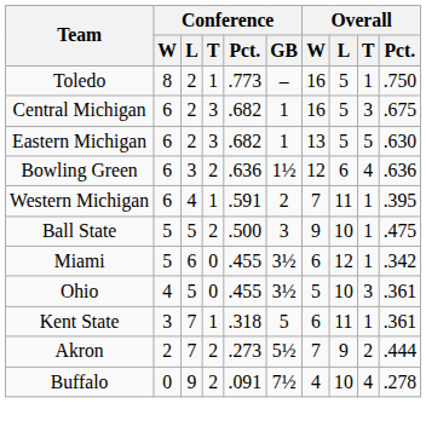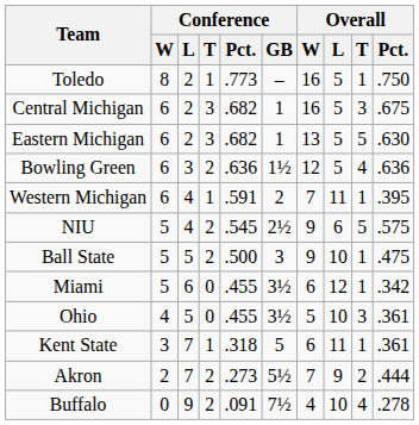 <table class="wikitable" style="text-align:center;">
 <tr>
 <th rowspan=2>Team</th>
 <th colspan=5>Conference</th>
 <th colspan=4>Overall</th>
 </tr>
 <tr>
 <th>W</th>
 <th>L</th>
 <th>T</th>
 <th>Pct.</th>
 <th>GB</th>
 <th>W</th>
 <th>L</th>
 <th>T</th>
 <th>Pct.</th>
 </tr>
 <tr>
 <td>Toledo</td>
 <td>8</td>
 <td>2</td>
 <td>1</td>
 <td>.773</td>
 <td>–</td>
 <td>16</td>
 <td>5</td>
 <td>1</td>
 <td>.750</td>
 </tr>
 <tr>
 <td>Central Michigan</td>
 <td>6</td>
 <td>2</td>
 <td>3</td>
 <td>.682</td>
 <td>1</td>
 <td>16</td>
 <td>5</td>
 <td>3</td>
 <td>.675</td>
 </tr>
 <tr>
 <td>Eastern Michigan</td>
 <td>6</td>
 <td>2</td>
 <td>3</td>
 <td>.682</td>
 <td>1</td>
 <td>13</td>
 <td>5</td>
 <td>5</td>
 <td>.630</td>
 </tr>
 <tr>
 <td>Bowling Green</td>
 <td>6</td>
 <td>3</td>
 <td>2</td>
 <td>.636</td>
 <td>1½</td>
 <td>12</td>
-<td>6</td>
+<td>5</td>
 <td>4</td>
 <td>.636</td>
 </tr>
 <tr>
 <td>Western Michigan</td>
 <td>6</td>
 <td>4</td>
 <td>1</td>
 <td>.591</td>
 <td>2</td>
 <td>7</td>
 <td>11</td>
 <td>1</td>
 <td>.395</td>
+</tr>
+<tr>
+<td>NIU</td>
+<td>5</td>
+<td>4</td>
+<td>2</td>
+<td>.545</td>
+<td>2½</td>
+<td>9</td>
+<td>6</td>
+<td>5</td>
+<td>.575</td>
 </tr>
 <tr>
 <td>Ball State</td>
 <td>5</td>
 <td>5</td>
 <td>2</td>
 <td>.500</td>
 <td>3</td>
 <td>9</td>
 <td>10</td>
 <td>1</td>
 <td>.475</td>
 </tr>
 <tr>
 <td>Miami</td>
 <td>5</td>
 <td>6</td>
 <td>0</td>
 <td>.455</td>
 <td>3½</td>
 <td>6</td>
 <td>12</td>
 <td>1</td>
 <td>.342</td>
 </tr>
 <tr>
 <td>Ohio</td>
 <td>4</td>
 <td>5</td>
 <td>0</td>
 <td>.455</td>
 <td>3½</td>
 <td>5</td>
 <td>10</td>
 <td>3</td>
 <td>.361</td>
 </tr>
 <tr>
 <td>Kent State</td>
 <td>3</td>
 <td>7</td>
 <td>1</td>
 <td>.318</td>
 <td>5</td>
 <td>6</td>
 <td>11</td>
 <td>1</td>
 <td>.361</td>
 </tr>
 <tr>
 <td>Akron</td>
 <td>2</td>
 <td>7</td>
 <td>2</td>
 <td>.273</td>
 <td>5½</td>
 <td>7</td>
 <td>9</td>
 <td>2</td>
 <td>.444</td>
 </tr>
 <tr>
 <td>Buffalo</td>
 <td>0</td>
 <td>9</td>
 <td>2</td>
 <td>.091</td>
 <td>7½</td>
 <td>4</td>
 <td>10</td>
 <td>4</td>
 <td>.278</td>
 </tr>
 </table>
